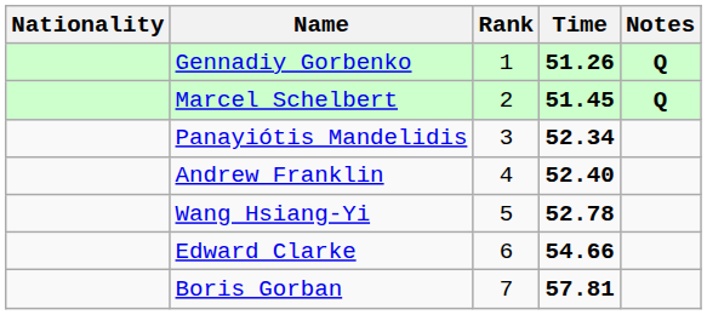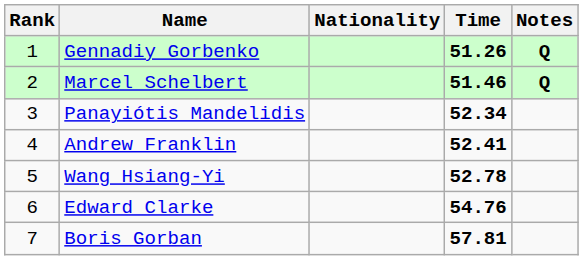 <table class="wikitable sortable" style="text-align:center">
 <tr>
+<th>Rank</th>
+<th>Name</th>
 <th>Nationality</th>
-<th>Name</th>
-<th>Rank</th>
 <th>Time</th>
 <th>Notes</th>
 </tr>
 <tr bgcolor=ccffcc>
+<td>1</td>
+<td align=left><a href='#'>Gennadiy Gorbenko</a></td>
 <td align=left></td>
-<td align=left><a href='#'>Gennadiy Gorbenko</a></td>
-<td>1</td>
 <td><strong>51.26</strong></td>
 <td><strong>Q</strong></td>
 </tr>
 <tr bgcolor=ccffcc>
+<td>2</td>
+<td align=left><a href='#'>Marcel Schelbert</a></td>
 <td align=left></td>
-<td align=left><a href='#'>Marcel Schelbert</a></td>
-<td>2</td>
-<td><strong>51.45</strong></td>
+<td><strong>51.46</strong></td>
 <td><strong>Q</strong></td>
 </tr>
 <tr>
+<td>3</td>
+<td align=left><a href='#'>Panayiótis Mandelidis</a></td>
 <td align=left></td>
-<td align=left><a href='#'>Panayiótis Mandelidis</a></td>
-<td>3</td>
 <td><strong>52.34</strong></td>
 <td></td>
 </tr>
 <tr>
+<td>4</td>
+<td align=left><a href='#'>Andrew Franklin</a></td>
 <td align=left></td>
-<td align=left><a href='#'>Andrew Franklin</a></td>
-<td>4</td>
-<td><strong>52.40</strong></td>
+<td><strong>52.41</strong></td>
 <td></td>
 </tr>
 <tr>
+<td>5</td>
+<td align=left><a href='#'>Wang Hsiang-Yi</a></td>
 <td align=left></td>
-<td align=left><a href='#'>Wang Hsiang-Yi</a></td>
-<td>5</td>
 <td><strong>52.78</strong></td>
 <td></td>
 </tr>
 <tr>
+<td>6</td>
+<td align=left><a href='#'>Edward Clarke</a></td>
 <td align=left></td>
-<td align=left><a href='#'>Edward Clarke</a></td>
-<td>6</td>
-<td><strong>54.66</strong></td>
+<td><strong>54.76</strong></td>
 <td></td>
 </tr>
 <tr>
+<td>7</td>
+<td align=left><a href='#'>Boris Gorban</a></td>
 <td align=left></td>
-<td align=left><a href='#'>Boris Gorban</a></td>
-<td>7</td>
 <td><strong>57.81</strong></td>
 <td></td>
 </tr>
 </table>
